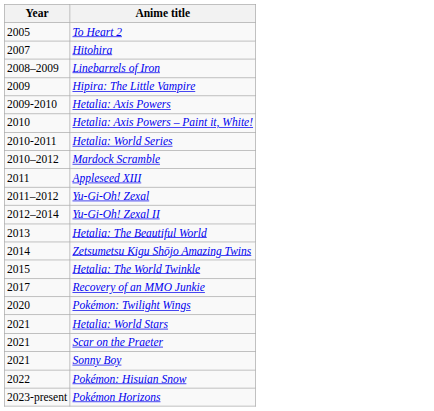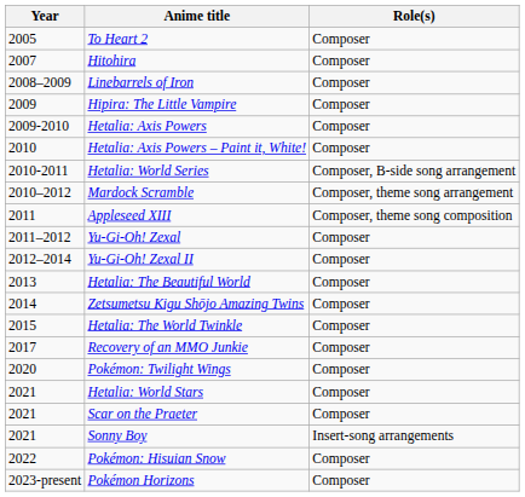 <table class="wikitable">
 <tr>
 <th>Year</th>
 <th>Anime title</th>
+<th>Role(s)</th>
 </tr>
 <tr>
 <td>2005</td>
 <td><em><a href='#'>To Heart 2</a></em></td>
+<td>Composer</td>
 </tr>
 <tr>
 <td>2007</td>
 <td><em><a href='#'>Hitohira</a></em></td>
+<td>Composer</td>
 </tr>
 <tr>
 <td>2008–2009</td>
 <td><em><a href='#'>Linebarrels of Iron</a></em></td>
+<td>Composer</td>
 </tr>
 <tr>
 <td>2009</td>
 <td><em><a href='#'>Hipira: The Little Vampire</a></em></td>
+<td>Composer</td>
 </tr>
 <tr>
 <td>2009-2010</td>
 <td><em><a href='#'>Hetalia: Axis Powers</a></em></td>
+<td>Composer</td>
 </tr>
 <tr>
 <td>2010</td>
 <td><em><a href='#'>Hetalia: Axis Powers – Paint it, White!</a></em></td>
+<td>Composer</td>
 </tr>
 <tr>
 <td>2010-2011</td>
 <td><a href='#'><em>Hetalia: World Series</em></a></td>
+<td>Composer, B-side song arrangement</td>
 </tr>
 <tr>
 <td>2010–2012</td>
 <td><em><a href='#'>Mardock Scramble</a></em></td>
+<td>Composer, theme song arrangement</td>
 </tr>
 <tr>
 <td>2011</td>
 <td><em><a href='#'>Appleseed XIII</a></em></td>
+<td>Composer, theme song composition</td>
 </tr>
 <tr>
 <td>2011–2012</td>
 <td><em><a href='#'>Yu-Gi-Oh! Zexal</a></em></td>
+<td>Composer</td>
 </tr>
 <tr>
 <td>2012–2014</td>
 <td><em><a href='#'>Yu-Gi-Oh! Zexal II</a></em></td>
+<td>Composer</td>
 </tr>
 <tr>
 <td>2013</td>
 <td><em><a href='#'>Hetalia: The Beautiful World</a></em></td>
+<td>Composer</td>
 </tr>
 <tr>
 <td>2014</td>
 <td><em><a href='#'>Zetsumetsu Kigu Shōjo Amazing Twins</a></em></td>
+<td>Composer</td>
 </tr>
 <tr>
 <td>2015</td>
 <td><em><a href='#'>Hetalia: The World Twinkle</a></em></td>
+<td>Composer</td>
 </tr>
 <tr>
 <td>2017</td>
 <td><em><a href='#'>Recovery of an MMO Junkie</a></em></td>
+<td>Composer</td>
 </tr>
 <tr>
 <td>2020</td>
 <td><em><a href='#'>Pokémon: Twilight Wings</a></em></td>
+<td>Composer</td>
 </tr>
 <tr>
 <td>2021</td>
 <td><a href='#'><em>Hetalia: World Stars</em></a></td>
+<td>Composer</td>
 </tr>
 <tr>
 <td>2021</td>
 <td><em><a href='#'>Scar on the Praeter</a></em></td>
+<td>Composer</td>
 </tr>
 <tr>
 <td>2021</td>
 <td><em><a href='#'>Sonny Boy</a></em></td>
+<td>Insert-song arrangements</td>
 </tr>
 <tr>
 <td>2022</td>
 <td><em><a href='#'>Pokémon: Hisuian Snow</a></em></td>
+<td>Composer</td>
 </tr>
 <tr>
 <td>2023-present</td>
 <td><em><a href='#'>Pokémon Horizons</a></em></td>
+<td>Composer</td>
 </tr>
 </table>
